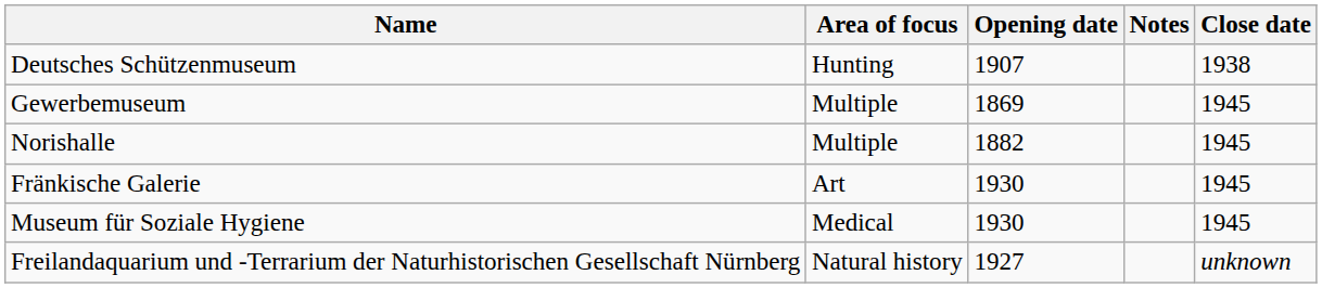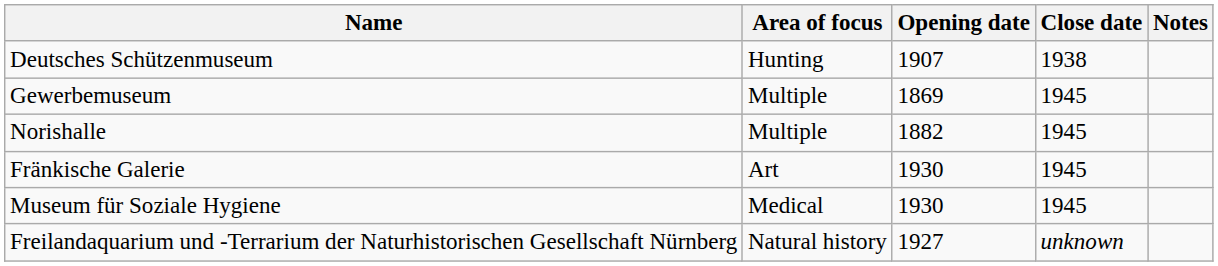 <table class="wikitable sortable">
 <tr>
 <th>Name</th>
 <th>Area of focus</th>
 <th>Opening date</th>
+<th>Close date</th>
 <th>Notes</th>
-<th>Close date</th>
 </tr>
 <tr>
 <td>Deutsches Schützenmuseum</td>
 <td>Hunting</td>
 <td>1907</td>
+<td>1938</td>
 <td></td>
-<td>1938</td>
 </tr>
 <tr>
 <td>Gewerbemuseum</td>
 <td>Multiple</td>
 <td>1869</td>
+<td>1945</td>
 <td></td>
-<td>1945</td>
 </tr>
 <tr>
 <td>Norishalle</td>
 <td>Multiple</td>
 <td>1882</td>
+<td>1945</td>
 <td></td>
-<td>1945</td>
 </tr>
 <tr>
 <td>Fränkische Galerie</td>
 <td>Art</td>
 <td>1930</td>
+<td>1945</td>
 <td></td>
-<td>1945</td>
 </tr>
 <tr>
 <td>Museum für Soziale Hygiene</td>
 <td>Medical</td>
 <td>1930</td>
+<td>1945</td>
 <td></td>
-<td>1945</td>
 </tr>
 <tr>
 <td>Freilandaquarium und -Terrarium der Naturhistorischen Gesellschaft Nürnberg</td>
 <td>Natural history</td>
 <td>1927</td>
+<td><em>unknown</em></td>
 <td></td>
-<td><em>unknown</em></td>
 </tr>
 </table>
